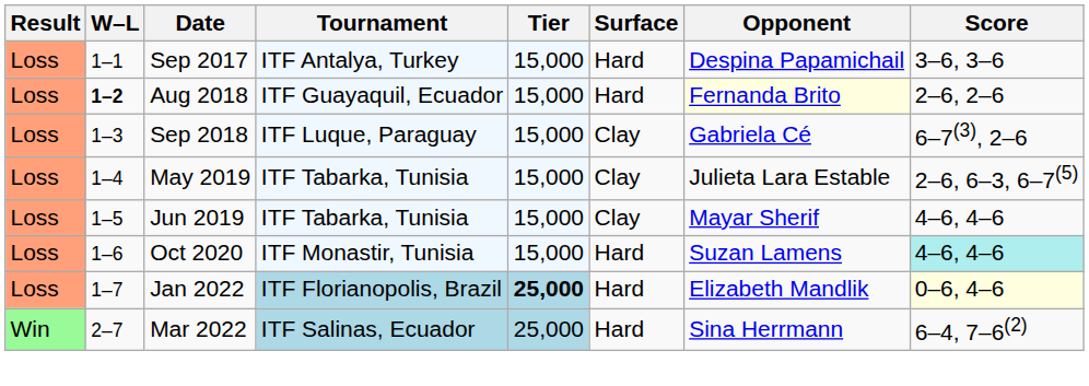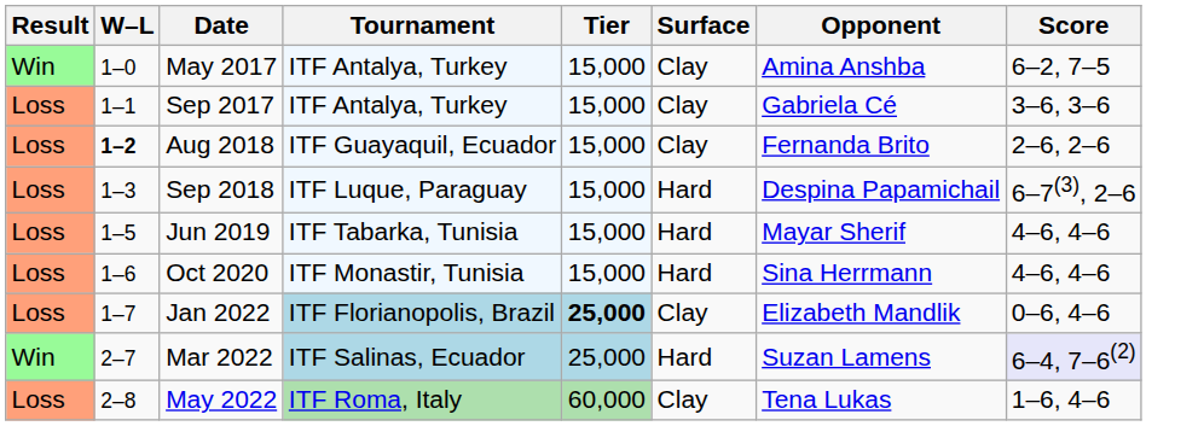 <table class="sortable wikitable">
 <tr>
 <th>Result</th>
 <th class="unsortable">W–L</th>
 <th>Date</th>
 <th>Tournament</th>
 <th>Tier</th>
 <th>Surface</th>
 <th>Opponent</th>
 <th class="unsortable">Score</th>
 </tr>
 <tr>
+<td style="background:#98fb98;">Win</td>
+<td><small>1–0</small></td>
+<td>May 2017</td>
+<td style="background:#f0f8ff;">ITF Antalya, Turkey</td>
+<td style="background:#f0f8ff;">15,000</td>
+<td>Clay</td>
+<td> <a href='#'>Amina Anshba</a></td>
+<td>6–2, 7–5</td>
+</tr>
+<tr>
 <td style="background:#ffa07a;">Loss</td>
 <td><small>1–1</small></td>
 <td>Sep 2017</td>
 <td style="background:#f0f8ff;">ITF Antalya, Turkey</td>
 <td style="background:#f0f8ff;">15,000</td>
-<td>Hard</td>
-<td> <a href='#'>Despina Papamichail</a></td>
+<td>Clay</td>
+<td> <a href='#'>Gabriela Cé</a></td>
 <td>3–6, 3–6</td>
 </tr>
 <tr>
 <td style="background:#ffa07a;">Loss</td>
 <td><strong><small>1–2</small></strong></td>
 <td>Aug 2018</td>
 <td style="background:#f0f8ff;">ITF Guayaquil, Ecuador</td>
 <td style="background:#f0f8ff;">15,000</td>
-<td>Hard</td>
-<td style="background: lightyellow;"> <a href='#'>Fernanda Brito</a></td>
+<td>Clay</td>
+<td> <a href='#'>Fernanda Brito</a></td>
 <td>2–6, 2–6</td>
 </tr>
 <tr>
 <td style="background:#ffa07a;">Loss</td>
 <td><small>1–3</small></td>
 <td>Sep 2018</td>
 <td style="background:#f0f8ff;">ITF Luque, Paraguay</td>
 <td style="background:#f0f8ff;">15,000</td>
-<td>Clay</td>
-<td> <a href='#'>Gabriela Cé</a></td>
+<td>Hard</td>
+<td> <a href='#'>Despina Papamichail</a></td>
 <td>6–7<sup>(3)</sup>, 2–6</td>
-</tr>
-<tr>
-<td style="background:#ffa07a;">Loss</td>
-<td><small>1–4</small></td>
-<td>May 2019</td>
-<td style="background:#f0f8ff;">ITF Tabarka, Tunisia</td>
-<td style="background:#f0f8ff;">15,000</td>
-<td>Clay</td>
-<td> Julieta Lara Estable</td>
-<td>2–6, 6–3, 6–7<sup>(5)</sup></td>
 </tr>
 <tr>
 <td style="background:#ffa07a;">Loss</td>
 <td><small>1–5</small></td>
 <td>Jun 2019</td>
 <td style="background:#f0f8ff;">ITF Tabarka, Tunisia</td>
 <td style="background:#f0f8ff;">15,000</td>
-<td>Clay</td>
+<td>Hard</td>
 <td> <a href='#'>Mayar Sherif</a></td>
 <td>4–6, 4–6</td>
 </tr>
 <tr>
 <td style="background:#ffa07a;">Loss</td>
 <td><small>1–6</small></td>
 <td>Oct 2020</td>
 <td style="background:#f0f8ff;">ITF Monastir, Tunisia</td>
 <td style="background:#f0f8ff;">15,000</td>
 <td>Hard</td>
-<td> <a href='#'>Suzan Lamens</a></td>
-<td style="background: paleturquoise;">4–6, 4–6</td>
+<td> <a href='#'>Sina Herrmann</a></td>
+<td>4–6, 4–6</td>
 </tr>
 <tr>
 <td style="background:#ffa07a;">Loss</td>
 <td><small>1–7</small></td>
 <td>Jan 2022</td>
 <td style="background:lightblue;">ITF Florianopolis, Brazil</td>
 <td style="background:lightblue;"><strong>25,000</strong></td>
-<td>Hard</td>
+<td>Clay</td>
 <td> <a href='#'>Elizabeth Mandlik</a></td>
-<td style="background: lightyellow;">0–6, 4–6</td>
+<td>0–6, 4–6</td>
 </tr>
 <tr>
 <td style="background:#98fb98;">Win</td>
 <td><small>2–7</small></td>
 <td>Mar 2022</td>
 <td style="background:lightblue;">ITF Salinas, Ecuador</td>
 <td style="background:lightblue;">25,000</td>
 <td>Hard</td>
-<td> <a href='#'>Sina Herrmann</a></td>
-<td>6–4, 7–6<sup>(2)</sup></td>
+<td> <a href='#'>Suzan Lamens</a></td>
+<td style="background: lavender;">6–4, 7–6<sup>(2)</sup></td>
+</tr>
+<tr>
+<td style="background:#ffa07a;">Loss</td>
+<td><small>2–8</small></td>
+<td><a href='#'>May 2022</a></td>
+<td style="background:#addfad;"><a href='#'>ITF Roma</a>, Italy</td>
+<td style="background:#addfad;">60,000</td>
+<td>Clay</td>
+<td> <a href='#'>Tena Lukas</a></td>
+<td>1–6, 4–6</td>
 </tr>
 </table>
